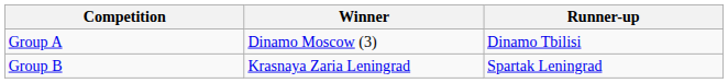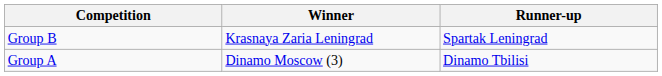 <table class="wikitable">
 <tr>
 <th style="width:15em">Competition</th>
 <th style="width:15em">Winner</th>
 <th style="width:15em">Runner-up</th>
 </tr>
 <tr>
+<td><a href='#'>Group B</a></td>
+<td><a href='#'>Krasnaya Zaria Leningrad</a></td>
+<td><a href='#'>Spartak Leningrad</a></td>
+</tr>
+<tr>
 <td><a href='#'>Group A</a></td>
 <td><a href='#'>Dinamo Moscow</a> (3)</td>
 <td><a href='#'>Dinamo Tbilisi</a></td>
 </tr>
-<tr>
-<td><a href='#'>Group B</a></td>
-<td><a href='#'>Krasnaya Zaria Leningrad</a></td>
-<td><a href='#'>Spartak Leningrad</a></td>
-</tr>
 </table>
